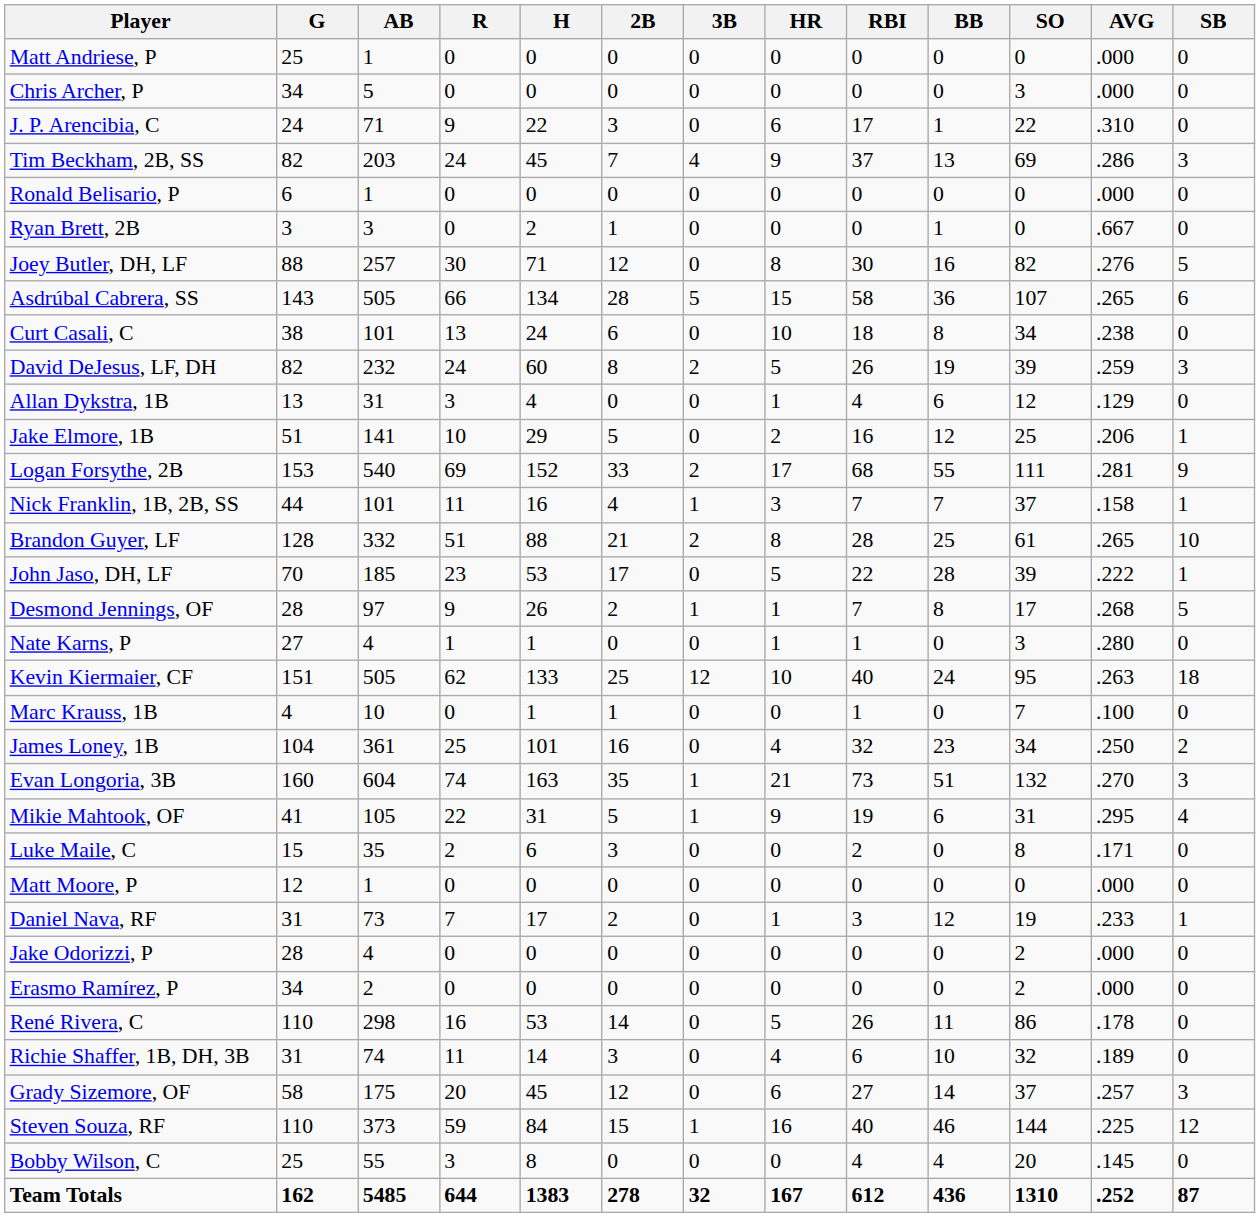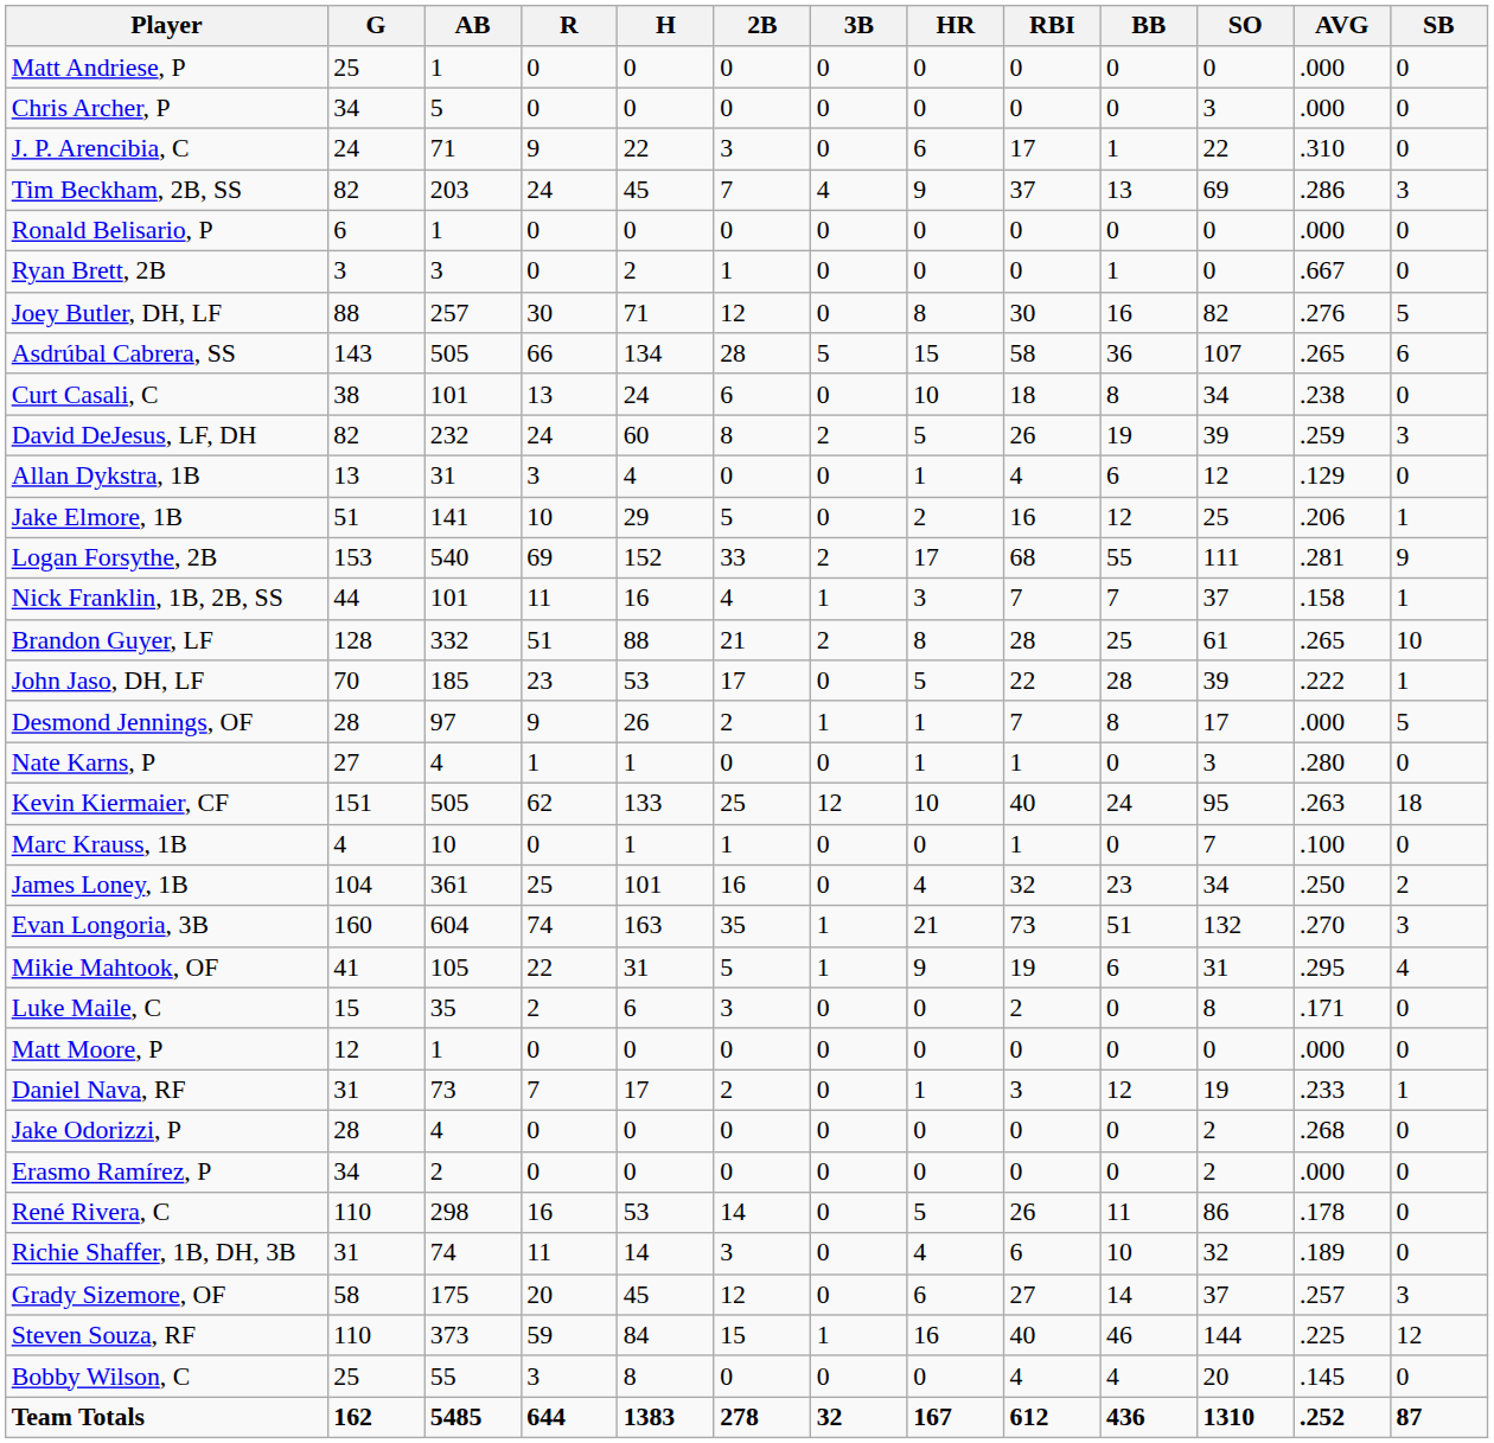 <table class="wikitable sortable">
 <tr>
 <th bgcolor="#DDDDFF" width="20%">Player</th>
 <th bgcolor="#DDDDFF" width="6%">G</th>
 <th bgcolor="#DDDDFF" width="6%">AB</th>
 <th bgcolor="#DDDDFF" width="6%">R</th>
 <th bgcolor="#DDDDFF" width="6%">H</th>
 <th bgcolor="#DDDDFF" width="6%">2B</th>
 <th bgcolor="#DDDDFF" width="6%">3B</th>
 <th bgcolor="#DDDDFF" width="6%">HR</th>
 <th bgcolor="#DDDDFF" width="6%">RBI</th>
 <th bgcolor="#DDDDFF" width="6%">BB</th>
 <th bgcolor="#DDDDFF" width="6%">SO</th>
 <th bgcolor="#DDDDFF" width="6%">AVG</th>
 <th bgcolor="#DDDDFF" width="6%">SB</th>
 </tr>
 <tr>
 <td><a href='#'>Matt Andriese</a>, P</td>
 <td>25</td>
 <td>1</td>
 <td>0</td>
 <td>0</td>
 <td>0</td>
 <td>0</td>
 <td>0</td>
 <td>0</td>
 <td>0</td>
 <td>0</td>
 <td>.000</td>
 <td>0</td>
 </tr>
 <tr>
 <td><a href='#'>Chris Archer</a>, P</td>
 <td>34</td>
 <td>5</td>
 <td>0</td>
 <td>0</td>
 <td>0</td>
 <td>0</td>
 <td>0</td>
 <td>0</td>
 <td>0</td>
 <td>3</td>
 <td>.000</td>
 <td>0</td>
 </tr>
 <tr>
 <td><a href='#'>J. P. Arencibia</a>, C</td>
 <td>24</td>
 <td>71</td>
 <td>9</td>
 <td>22</td>
 <td>3</td>
 <td>0</td>
 <td>6</td>
 <td>17</td>
 <td>1</td>
 <td>22</td>
 <td>.310</td>
 <td>0</td>
 </tr>
 <tr>
 <td><a href='#'>Tim Beckham</a>, 2B, SS</td>
 <td>82</td>
 <td>203</td>
 <td>24</td>
 <td>45</td>
 <td>7</td>
 <td>4</td>
 <td>9</td>
 <td>37</td>
 <td>13</td>
 <td>69</td>
 <td>.286</td>
 <td>3</td>
 </tr>
 <tr>
 <td><a href='#'>Ronald Belisario</a>, P</td>
 <td>6</td>
 <td>1</td>
 <td>0</td>
 <td>0</td>
 <td>0</td>
 <td>0</td>
 <td>0</td>
 <td>0</td>
 <td>0</td>
 <td>0</td>
 <td>.000</td>
 <td>0</td>
 </tr>
 <tr>
 <td><a href='#'>Ryan Brett</a>, 2B</td>
 <td>3</td>
 <td>3</td>
 <td>0</td>
 <td>2</td>
 <td>1</td>
 <td>0</td>
 <td>0</td>
 <td>0</td>
 <td>1</td>
 <td>0</td>
 <td>.667</td>
 <td>0</td>
 </tr>
 <tr>
 <td><a href='#'>Joey Butler</a>, DH, LF</td>
 <td>88</td>
 <td>257</td>
 <td>30</td>
 <td>71</td>
 <td>12</td>
 <td>0</td>
 <td>8</td>
 <td>30</td>
 <td>16</td>
 <td>82</td>
 <td>.276</td>
 <td>5</td>
 </tr>
 <tr>
 <td><a href='#'>Asdrúbal Cabrera</a>, SS</td>
 <td>143</td>
 <td>505</td>
 <td>66</td>
 <td>134</td>
 <td>28</td>
 <td>5</td>
 <td>15</td>
 <td>58</td>
 <td>36</td>
 <td>107</td>
 <td>.265</td>
 <td>6</td>
 </tr>
 <tr>
 <td><a href='#'>Curt Casali</a>, C</td>
 <td>38</td>
 <td>101</td>
 <td>13</td>
 <td>24</td>
 <td>6</td>
 <td>0</td>
 <td>10</td>
 <td>18</td>
 <td>8</td>
 <td>34</td>
 <td>.238</td>
 <td>0</td>
 </tr>
 <tr>
 <td><a href='#'>David DeJesus</a>, LF, DH</td>
 <td>82</td>
 <td>232</td>
 <td>24</td>
 <td>60</td>
 <td>8</td>
 <td>2</td>
 <td>5</td>
 <td>26</td>
 <td>19</td>
 <td>39</td>
 <td>.259</td>
 <td>3</td>
 </tr>
 <tr>
 <td><a href='#'>Allan Dykstra</a>, 1B</td>
 <td>13</td>
 <td>31</td>
 <td>3</td>
 <td>4</td>
 <td>0</td>
 <td>0</td>
 <td>1</td>
 <td>4</td>
 <td>6</td>
 <td>12</td>
 <td>.129</td>
 <td>0</td>
 </tr>
 <tr>
 <td><a href='#'>Jake Elmore</a>, 1B</td>
 <td>51</td>
 <td>141</td>
 <td>10</td>
 <td>29</td>
 <td>5</td>
 <td>0</td>
 <td>2</td>
 <td>16</td>
 <td>12</td>
 <td>25</td>
 <td>.206</td>
 <td>1</td>
 </tr>
 <tr>
 <td><a href='#'>Logan Forsythe</a>, 2B</td>
 <td>153</td>
 <td>540</td>
 <td>69</td>
 <td>152</td>
 <td>33</td>
 <td>2</td>
 <td>17</td>
 <td>68</td>
 <td>55</td>
 <td>111</td>
 <td>.281</td>
 <td>9</td>
 </tr>
 <tr>
 <td><a href='#'>Nick Franklin</a>, 1B, 2B, SS</td>
 <td>44</td>
 <td>101</td>
 <td>11</td>
 <td>16</td>
 <td>4</td>
 <td>1</td>
 <td>3</td>
 <td>7</td>
 <td>7</td>
 <td>37</td>
 <td>.158</td>
 <td>1</td>
 </tr>
 <tr>
 <td><a href='#'>Brandon Guyer</a>, LF</td>
 <td>128</td>
 <td>332</td>
 <td>51</td>
 <td>88</td>
 <td>21</td>
 <td>2</td>
 <td>8</td>
 <td>28</td>
 <td>25</td>
 <td>61</td>
 <td>.265</td>
 <td>10</td>
 </tr>
 <tr>
 <td><a href='#'>John Jaso</a>, DH, LF</td>
 <td>70</td>
 <td>185</td>
 <td>23</td>
 <td>53</td>
 <td>17</td>
 <td>0</td>
 <td>5</td>
 <td>22</td>
 <td>28</td>
 <td>39</td>
 <td>.222</td>
 <td>1</td>
 </tr>
 <tr>
 <td><a href='#'>Desmond Jennings</a>, OF</td>
 <td>28</td>
 <td>97</td>
 <td>9</td>
 <td>26</td>
 <td>2</td>
 <td>1</td>
 <td>1</td>
 <td>7</td>
 <td>8</td>
 <td>17</td>
-<td>.268</td>
+<td>.000</td>
 <td>5</td>
 </tr>
 <tr>
 <td><a href='#'>Nate Karns</a>, P</td>
 <td>27</td>
 <td>4</td>
 <td>1</td>
 <td>1</td>
 <td>0</td>
 <td>0</td>
 <td>1</td>
 <td>1</td>
 <td>0</td>
 <td>3</td>
 <td>.280</td>
 <td>0</td>
 </tr>
 <tr>
 <td><a href='#'>Kevin Kiermaier</a>, CF</td>
 <td>151</td>
 <td>505</td>
 <td>62</td>
 <td>133</td>
 <td>25</td>
 <td>12</td>
 <td>10</td>
 <td>40</td>
 <td>24</td>
 <td>95</td>
 <td>.263</td>
 <td>18</td>
 </tr>
 <tr>
 <td><a href='#'>Marc Krauss</a>, 1B</td>
 <td>4</td>
 <td>10</td>
 <td>0</td>
 <td>1</td>
 <td>1</td>
 <td>0</td>
 <td>0</td>
 <td>1</td>
 <td>0</td>
 <td>7</td>
 <td>.100</td>
 <td>0</td>
 </tr>
 <tr>
 <td><a href='#'>James Loney</a>, 1B</td>
 <td>104</td>
 <td>361</td>
 <td>25</td>
 <td>101</td>
 <td>16</td>
 <td>0</td>
 <td>4</td>
 <td>32</td>
 <td>23</td>
 <td>34</td>
 <td>.250</td>
 <td>2</td>
 </tr>
 <tr>
 <td><a href='#'>Evan Longoria</a>, 3B</td>
 <td>160</td>
 <td>604</td>
 <td>74</td>
 <td>163</td>
 <td>35</td>
 <td>1</td>
 <td>21</td>
 <td>73</td>
 <td>51</td>
 <td>132</td>
 <td>.270</td>
 <td>3</td>
 </tr>
 <tr>
 <td><a href='#'>Mikie Mahtook</a>, OF</td>
 <td>41</td>
 <td>105</td>
 <td>22</td>
 <td>31</td>
 <td>5</td>
 <td>1</td>
 <td>9</td>
 <td>19</td>
 <td>6</td>
 <td>31</td>
 <td>.295</td>
 <td>4</td>
 </tr>
 <tr>
 <td><a href='#'>Luke Maile</a>, C</td>
 <td>15</td>
 <td>35</td>
 <td>2</td>
 <td>6</td>
 <td>3</td>
 <td>0</td>
 <td>0</td>
 <td>2</td>
 <td>0</td>
 <td>8</td>
 <td>.171</td>
 <td>0</td>
 </tr>
 <tr>
 <td><a href='#'>Matt Moore</a>, P</td>
 <td>12</td>
 <td>1</td>
 <td>0</td>
 <td>0</td>
 <td>0</td>
 <td>0</td>
 <td>0</td>
 <td>0</td>
 <td>0</td>
 <td>0</td>
 <td>.000</td>
 <td>0</td>
 </tr>
 <tr>
 <td><a href='#'>Daniel Nava</a>, RF</td>
 <td>31</td>
 <td>73</td>
 <td>7</td>
 <td>17</td>
 <td>2</td>
 <td>0</td>
 <td>1</td>
 <td>3</td>
 <td>12</td>
 <td>19</td>
 <td>.233</td>
 <td>1</td>
 </tr>
 <tr>
 <td><a href='#'>Jake Odorizzi</a>, P</td>
 <td>28</td>
 <td>4</td>
 <td>0</td>
 <td>0</td>
 <td>0</td>
 <td>0</td>
 <td>0</td>
 <td>0</td>
 <td>0</td>
 <td>2</td>
-<td>.000</td>
+<td>.268</td>
 <td>0</td>
 </tr>
 <tr>
 <td><a href='#'>Erasmo Ramírez</a>, P</td>
 <td>34</td>
 <td>2</td>
 <td>0</td>
 <td>0</td>
 <td>0</td>
 <td>0</td>
 <td>0</td>
 <td>0</td>
 <td>0</td>
 <td>2</td>
 <td>.000</td>
 <td>0</td>
 </tr>
 <tr>
 <td><a href='#'>René Rivera</a>, C</td>
 <td>110</td>
 <td>298</td>
 <td>16</td>
 <td>53</td>
 <td>14</td>
 <td>0</td>
 <td>5</td>
 <td>26</td>
 <td>11</td>
 <td>86</td>
 <td>.178</td>
 <td>0</td>
 </tr>
 <tr>
 <td><a href='#'>Richie Shaffer</a>, 1B, DH, 3B</td>
 <td>31</td>
 <td>74</td>
 <td>11</td>
 <td>14</td>
 <td>3</td>
 <td>0</td>
 <td>4</td>
 <td>6</td>
 <td>10</td>
 <td>32</td>
 <td>.189</td>
 <td>0</td>
 </tr>
 <tr>
 <td><a href='#'>Grady Sizemore</a>, OF</td>
 <td>58</td>
 <td>175</td>
 <td>20</td>
 <td>45</td>
 <td>12</td>
 <td>0</td>
 <td>6</td>
 <td>27</td>
 <td>14</td>
 <td>37</td>
 <td>.257</td>
 <td>3</td>
 </tr>
 <tr>
 <td><a href='#'>Steven Souza</a>, RF</td>
 <td>110</td>
 <td>373</td>
 <td>59</td>
 <td>84</td>
 <td>15</td>
 <td>1</td>
 <td>16</td>
 <td>40</td>
 <td>46</td>
 <td>144</td>
 <td>.225</td>
 <td>12</td>
 </tr>
 <tr>
 <td><a href='#'>Bobby Wilson</a>, C</td>
 <td>25</td>
 <td>55</td>
 <td>3</td>
 <td>8</td>
 <td>0</td>
 <td>0</td>
 <td>0</td>
 <td>4</td>
 <td>4</td>
 <td>20</td>
 <td>.145</td>
 <td>0</td>
 </tr>
 <tr>
 <td><strong>Team Totals</strong></td>
 <td><strong>162</strong></td>
 <td><strong>5485</strong></td>
 <td><strong>644</strong></td>
 <td><strong>1383</strong></td>
 <td><strong>278</strong></td>
 <td><strong>32</strong></td>
 <td><strong>167</strong></td>
 <td><strong>612</strong></td>
 <td><strong>436</strong></td>
 <td><strong>1310</strong></td>
 <td><strong>.252</strong></td>
 <td><strong>87</strong></td>
 </tr>
 </table>
